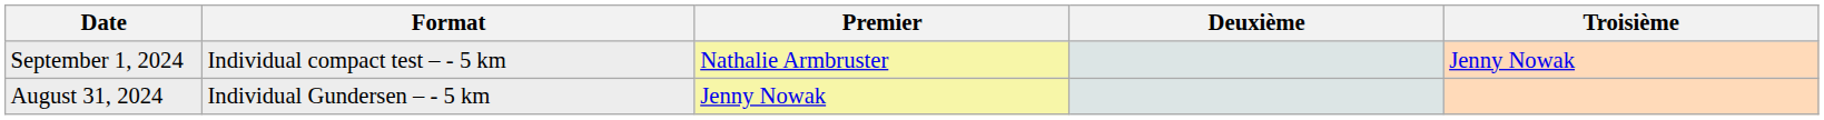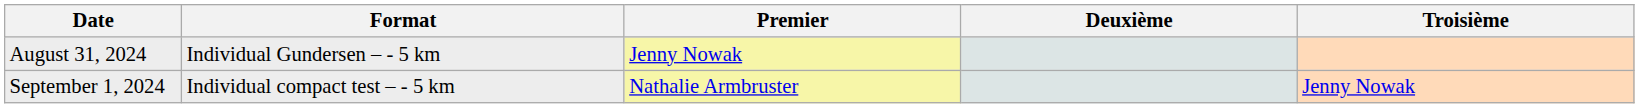 <table class="wikitable sortable" style=" width:100%;">
 <tr>
 <th scope="col" style="width:10%;">Date</th>
 <th scope="col" style="width:25%;">Format</th>
 <th scope="col" style="width:19%;" class="unsortable">Premier</th>
 <th scope="col" style="width:19%;" class="unsortable">Deuxième</th>
 <th scope="col" style="width:19%;" class="unsortable">Troisième</th>
 </tr>
 <tr bgcolor="#EDEDED">
+<td>August 31, 2024</td>
+<td>Individual Gundersen –  - 5 km</td>
+<td bgcolor="#F7F6A8"> <a href='#'>Jenny Nowak</a></td>
+<td bgcolor="#DCE5E5"> </td>
+<td bgcolor="#FFDAB9"> </td>
+</tr>
+<tr bgcolor="#EDEDED">
 <td>September 1, 2024</td>
 <td>Individual compact test –  - 5 km</td>
 <td bgcolor="#F7F6A8"> <a href='#'>Nathalie Armbruster</a></td>
 <td bgcolor="#DCE5E5"> </td>
 <td bgcolor="#FFDAB9"> <a href='#'>Jenny Nowak</a></td>
 </tr>
-<tr bgcolor="#EDEDED">
-<td>August 31, 2024</td>
-<td>Individual Gundersen –  - 5 km</td>
-<td bgcolor="#F7F6A8"> <a href='#'>Jenny Nowak</a></td>
-<td bgcolor="#DCE5E5"> </td>
-<td bgcolor="#FFDAB9"> </td>
-</tr>
 </table>
